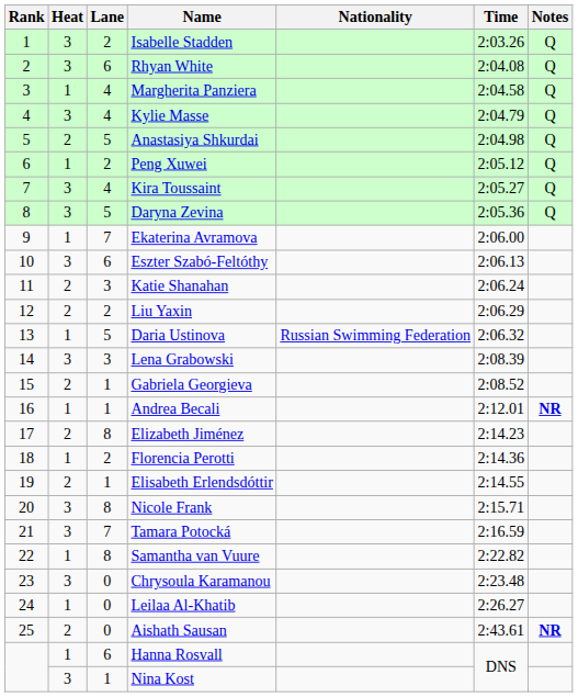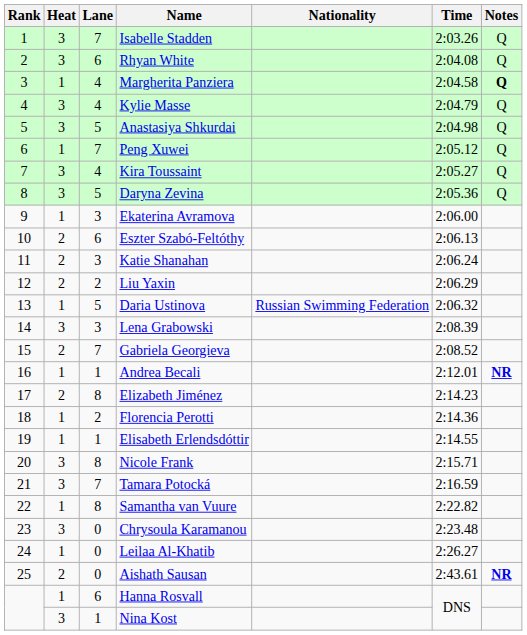 <table class="wikitable sortable" style="text-align:center">
 <tr>
 <th>Rank</th>
 <th>Heat</th>
 <th>Lane</th>
 <th>Name</th>
 <th>Nationality</th>
 <th>Time</th>
 <th>Notes</th>
 </tr>
 <tr bgcolor=ccffcc>
 <td>1</td>
 <td>3</td>
-<td>2</td>
+<td>7</td>
 <td align=left><a href='#'>Isabelle Stadden</a></td>
 <td align=left></td>
 <td>2:03.26</td>
 <td>Q</td>
 </tr>
 <tr bgcolor=ccffcc>
 <td>2</td>
 <td>3</td>
 <td>6</td>
 <td align=left><a href='#'>Rhyan White</a></td>
 <td align=left></td>
 <td>2:04.08</td>
 <td>Q</td>
 </tr>
 <tr bgcolor=ccffcc>
 <td>3</td>
 <td>1</td>
 <td>4</td>
 <td align=left><a href='#'>Margherita Panziera</a></td>
 <td align=left></td>
 <td>2:04.58</td>
-<td>Q</td>
+<td><strong>Q</strong></td>
 </tr>
 <tr bgcolor=ccffcc>
 <td>4</td>
 <td>3</td>
 <td>4</td>
 <td align=left><a href='#'>Kylie Masse</a></td>
 <td align=left></td>
 <td>2:04.79</td>
 <td>Q</td>
 </tr>
 <tr bgcolor=ccffcc>
 <td>5</td>
-<td>2</td>
+<td>3</td>
 <td>5</td>
 <td align=left><a href='#'>Anastasiya Shkurdai</a></td>
 <td align=left></td>
 <td>2:04.98</td>
 <td>Q</td>
 </tr>
 <tr bgcolor=ccffcc>
 <td>6</td>
 <td>1</td>
-<td>2</td>
+<td>7</td>
 <td align=left><a href='#'>Peng Xuwei</a></td>
 <td align=left></td>
 <td>2:05.12</td>
 <td>Q</td>
 </tr>
 <tr bgcolor=ccffcc>
 <td>7</td>
 <td>3</td>
 <td>4</td>
 <td align=left><a href='#'>Kira Toussaint</a></td>
 <td align=left></td>
 <td>2:05.27</td>
 <td>Q</td>
 </tr>
 <tr bgcolor=ccffcc>
 <td>8</td>
 <td>3</td>
 <td>5</td>
 <td align=left><a href='#'>Daryna Zevina</a></td>
 <td align=left></td>
 <td>2:05.36</td>
 <td>Q</td>
 </tr>
 <tr>
 <td>9</td>
 <td>1</td>
-<td>7</td>
+<td>3</td>
 <td align=left><a href='#'>Ekaterina Avramova</a></td>
 <td align=left></td>
 <td>2:06.00</td>
 <td></td>
 </tr>
 <tr>
 <td>10</td>
-<td>3</td>
+<td>2</td>
 <td>6</td>
 <td align=left><a href='#'>Eszter Szabó-Feltóthy</a></td>
 <td align=left></td>
 <td>2:06.13</td>
 <td></td>
 </tr>
 <tr>
 <td>11</td>
 <td>2</td>
 <td>3</td>
 <td align=left><a href='#'>Katie Shanahan</a></td>
 <td align=left></td>
 <td>2:06.24</td>
 <td></td>
 </tr>
 <tr>
 <td>12</td>
 <td>2</td>
 <td>2</td>
 <td align=left><a href='#'>Liu Yaxin</a></td>
 <td align=left></td>
 <td>2:06.29</td>
 <td></td>
 </tr>
 <tr>
 <td>13</td>
 <td>1</td>
 <td>5</td>
 <td align=left><a href='#'>Daria Ustinova</a></td>
 <td align=left> <a href='#'>Russian Swimming Federation</a></td>
 <td>2:06.32</td>
 <td></td>
 </tr>
 <tr>
 <td>14</td>
 <td>3</td>
 <td>3</td>
 <td align=left><a href='#'>Lena Grabowski</a></td>
 <td align=left></td>
 <td>2:08.39</td>
 <td></td>
 </tr>
 <tr>
 <td>15</td>
 <td>2</td>
-<td>1</td>
+<td>7</td>
 <td align=left><a href='#'>Gabriela Georgieva</a></td>
 <td align=left></td>
 <td>2:08.52</td>
 <td></td>
 </tr>
 <tr>
 <td>16</td>
 <td>1</td>
 <td>1</td>
 <td align=left><a href='#'>Andrea Becali</a></td>
 <td align=left></td>
 <td>2:12.01</td>
 <td><strong><a href='#'>NR</a></strong></td>
 </tr>
 <tr>
 <td>17</td>
 <td>2</td>
 <td>8</td>
 <td align=left><a href='#'>Elizabeth Jiménez</a></td>
 <td align=left></td>
 <td>2:14.23</td>
 <td></td>
 </tr>
 <tr>
 <td>18</td>
 <td>1</td>
 <td>2</td>
 <td align=left><a href='#'>Florencia Perotti</a></td>
 <td align=left></td>
 <td>2:14.36</td>
 <td></td>
 </tr>
 <tr>
 <td>19</td>
-<td>2</td>
+<td>1</td>
 <td>1</td>
 <td align=left><a href='#'>Elisabeth Erlendsdóttir</a></td>
 <td align=left></td>
 <td>2:14.55</td>
 <td></td>
 </tr>
 <tr>
 <td>20</td>
 <td>3</td>
 <td>8</td>
 <td align=left><a href='#'>Nicole Frank</a></td>
 <td align=left></td>
 <td>2:15.71</td>
 <td></td>
 </tr>
 <tr>
 <td>21</td>
 <td>3</td>
 <td>7</td>
 <td align=left><a href='#'>Tamara Potocká</a></td>
 <td align=left></td>
 <td>2:16.59</td>
 <td></td>
 </tr>
 <tr>
 <td>22</td>
 <td>1</td>
 <td>8</td>
 <td align=left><a href='#'>Samantha van Vuure</a></td>
 <td align=left></td>
 <td>2:22.82</td>
 <td></td>
 </tr>
 <tr>
 <td>23</td>
 <td>3</td>
 <td>0</td>
 <td align=left><a href='#'>Chrysoula Karamanou</a></td>
 <td align=left></td>
 <td>2:23.48</td>
 <td></td>
 </tr>
 <tr>
 <td>24</td>
 <td>1</td>
 <td>0</td>
 <td align=left><a href='#'>Leilaa Al-Khatib</a></td>
 <td align=left></td>
 <td>2:26.27</td>
 <td></td>
 </tr>
 <tr>
 <td>25</td>
 <td>2</td>
 <td>0</td>
 <td align=left><a href='#'>Aishath Sausan</a></td>
 <td align=left></td>
 <td>2:43.61</td>
 <td><strong><a href='#'>NR</a></strong></td>
 </tr>
 <tr>
 <td rowspan=2></td>
 <td>1</td>
 <td>6</td>
 <td align=left><a href='#'>Hanna Rosvall</a></td>
 <td align=left></td>
 <td rowspan=2>DNS</td>
 <td></td>
 </tr>
 <tr>
 <td>3</td>
 <td>1</td>
 <td align=left><a href='#'>Nina Kost</a></td>
 <td align=left></td>
 <td></td>
 </tr>
 </table>
